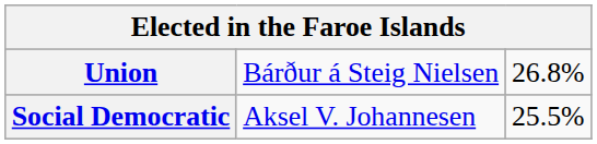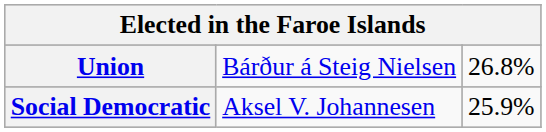 <table class="wikitable">
 <tr>
 <th colspan="3">Elected in the Faroe Islands</th>
 </tr>
 <tr>
 <th><a href='#'>Union</a></th>
 <td><a href='#'>Bárður á Steig Nielsen</a></td>
 <td>26.8%</td>
 </tr>
 <tr>
 <th><a href='#'>Social Democratic</a></th>
 <td><a href='#'>Aksel V. Johannesen</a></td>
-<td>25.5%</td>
+<td>25.9%</td>
 </tr>
 </table>
